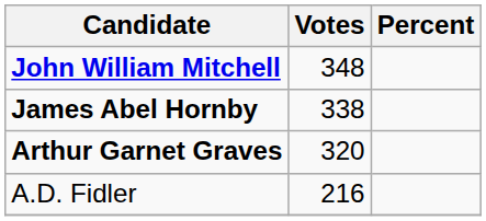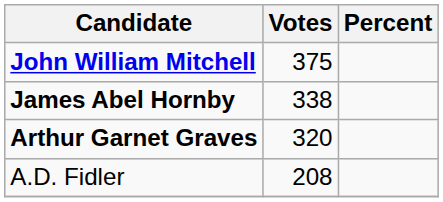 <table class="wikitable">
 <tr>
 <th>Candidate</th>
 <th>Votes</th>
 <th>Percent</th>
 </tr>
 <tr>
 <td style="font-weight:bold;"><a href='#'>John William Mitchell</a></td>
-<td style="text-align:right;">348</td>
+<td style="text-align:right;">375</td>
 <td style="text-align:right;"></td>
 </tr>
 <tr>
 <td style="font-weight:bold;">James Abel Hornby</td>
 <td style="text-align:right;">338</td>
 <td style="text-align:right;"></td>
 </tr>
 <tr>
 <td style="font-weight:bold;">Arthur Garnet Graves</td>
 <td style="text-align:right;">320</td>
 <td style="text-align:right;"></td>
 </tr>
 <tr>
 <td>A.D. Fidler</td>
-<td style="text-align:right;">216</td>
+<td style="text-align:right;">208</td>
 <td style="text-align:right;"></td>
 </tr>
 <tr>
 </tr>
 </table>
